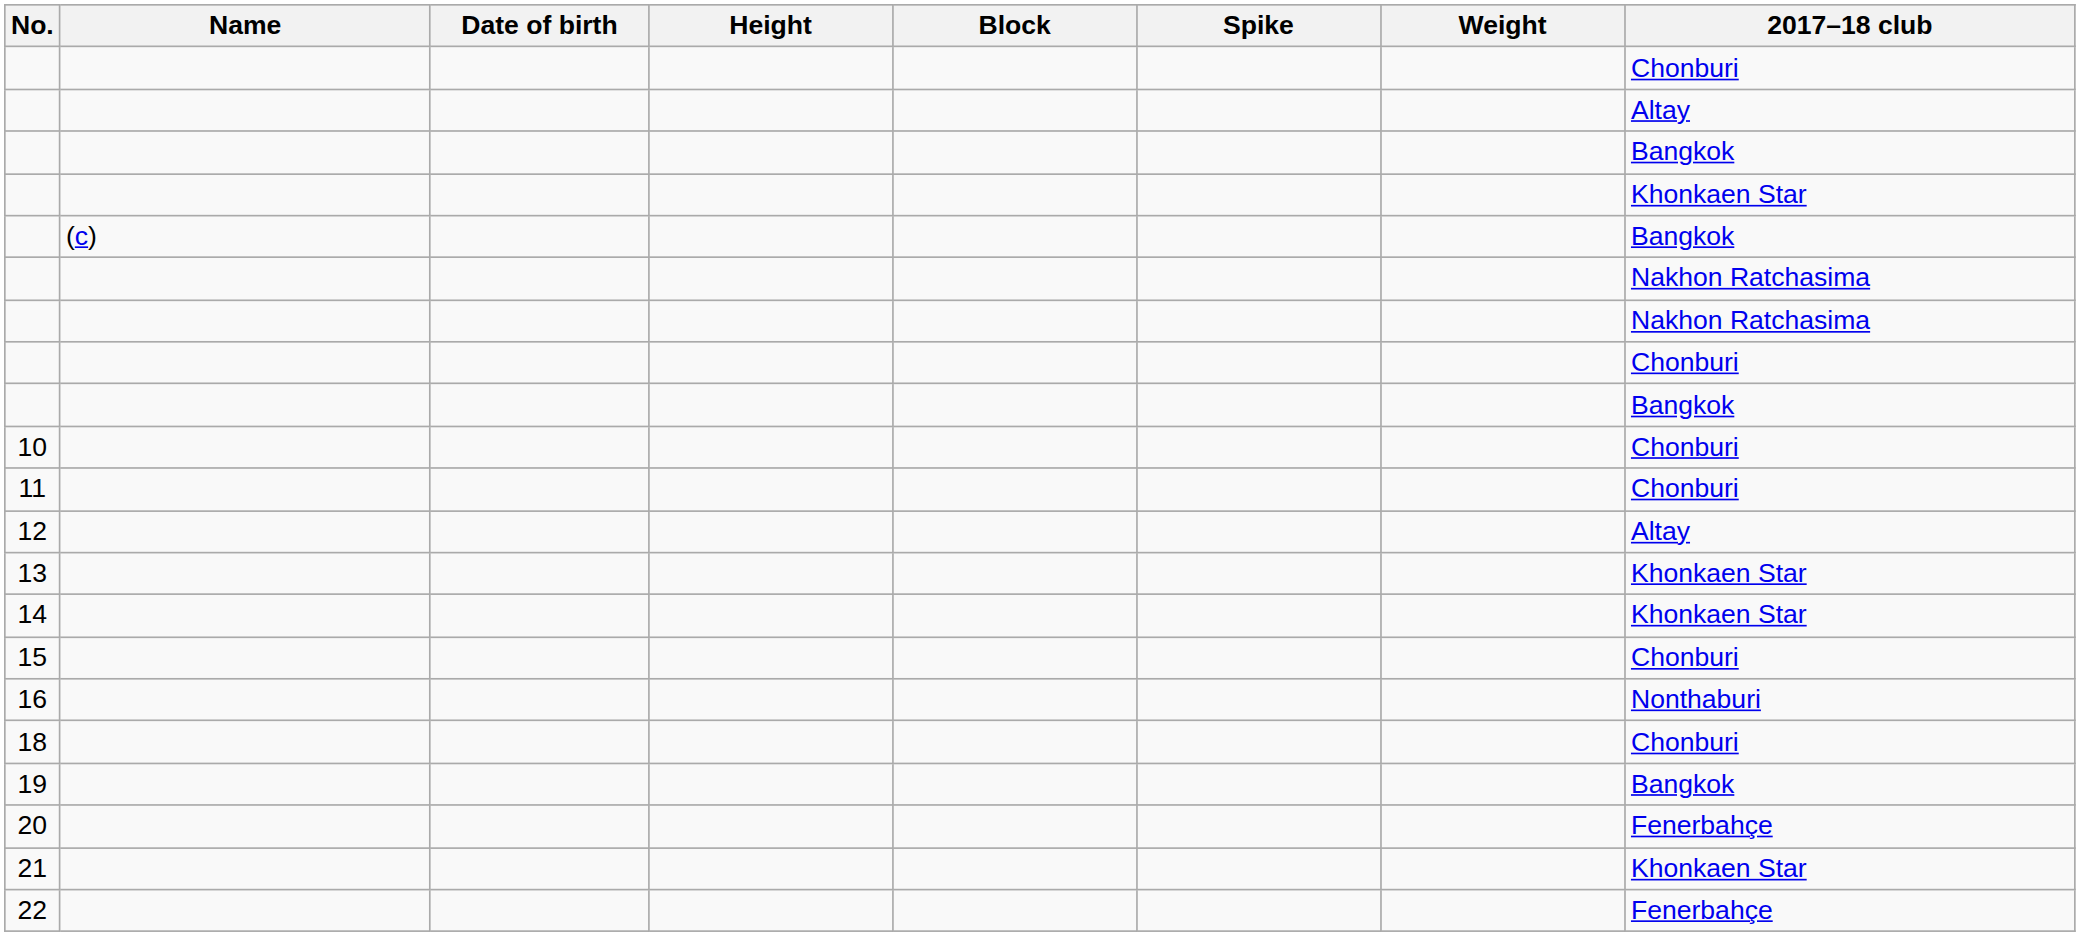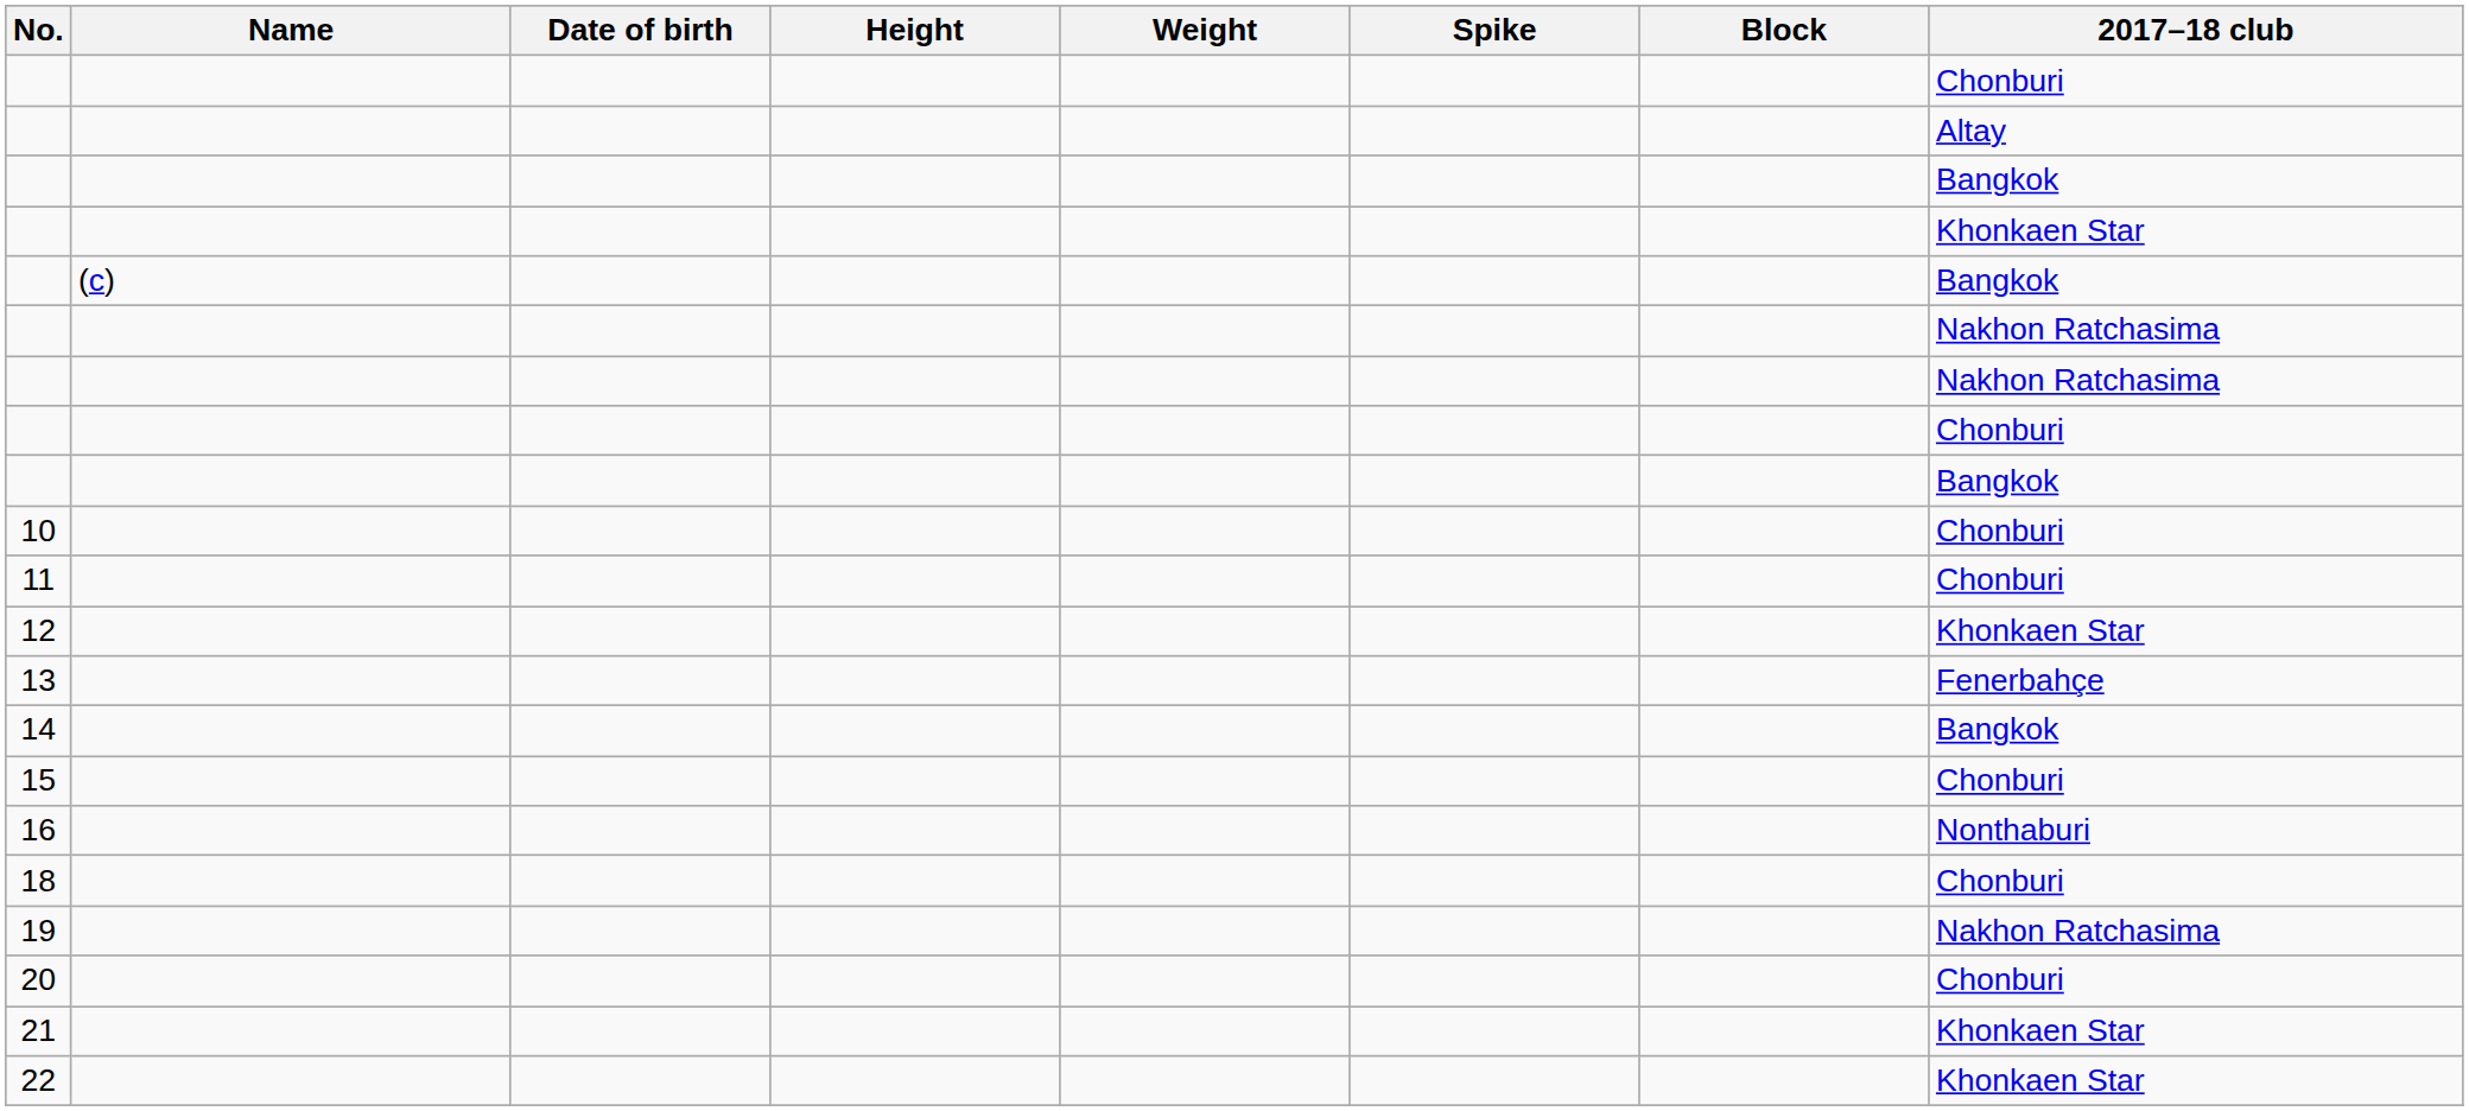 <table class="wikitable sortable" style="font-size:100%; text-align:center;">
 <tr>
 <th>No.</th>
 <th style="width:14em">Name</th>
 <th style="width:8em">Date of birth</th>
 <th style="width:9em">Height</th>
+<th style="width:9em">Weight</th>
+<th style="width:9em">Spike</th>
 <th style="width:9em">Block</th>
-<th style="width:9em">Spike</th>
-<th style="width:9em">Weight</th>
 <th style="width:17em">2017–18 club</th>
 </tr>
 <tr>
 <td></td>
 <td align=left></td>
 <td align=right></td>
 <td></td>
 <td></td>
 <td></td>
 <td></td>
 <td align="left"> <a href='#'>Chonburi</a></td>
 </tr>
 <tr>
 <td></td>
 <td align=left></td>
 <td align=right></td>
 <td></td>
 <td></td>
 <td></td>
 <td></td>
 <td align="left"> <a href='#'>Altay</a></td>
 </tr>
 <tr>
 <td></td>
 <td align=left></td>
 <td align=right></td>
 <td></td>
 <td></td>
 <td></td>
 <td></td>
 <td align="left"> <a href='#'>Bangkok</a></td>
 </tr>
 <tr>
 <td></td>
 <td align=left></td>
 <td align=right></td>
 <td></td>
 <td></td>
 <td></td>
 <td></td>
 <td align="left"> <a href='#'>Khonkaen Star</a></td>
 </tr>
 <tr>
 <td></td>
 <td align=left> (<a href='#'>c</a>)</td>
 <td align=right></td>
 <td></td>
 <td></td>
 <td></td>
 <td></td>
 <td align="left"> <a href='#'>Bangkok</a></td>
 </tr>
 <tr>
 <td></td>
 <td align=left></td>
 <td align=right></td>
 <td></td>
 <td></td>
 <td></td>
 <td></td>
 <td align="left"> <a href='#'>Nakhon Ratchasima</a></td>
 </tr>
 <tr>
 <td></td>
 <td align=left></td>
 <td align=right></td>
 <td></td>
 <td></td>
 <td></td>
 <td></td>
 <td align="left"> <a href='#'>Nakhon Ratchasima</a></td>
 </tr>
 <tr>
 <td></td>
 <td align=left></td>
 <td align=right></td>
 <td></td>
 <td></td>
 <td></td>
 <td></td>
 <td align="left"> <a href='#'>Chonburi</a></td>
 </tr>
 <tr>
 <td></td>
 <td align=left></td>
 <td align=right></td>
 <td></td>
 <td></td>
 <td></td>
 <td></td>
 <td align="left"> <a href='#'>Bangkok</a></td>
 </tr>
 <tr>
 <td>10</td>
 <td align=left></td>
 <td align=right></td>
 <td></td>
 <td></td>
 <td></td>
 <td></td>
 <td align="left"> <a href='#'>Chonburi</a></td>
 </tr>
 <tr>
 <td>11</td>
 <td align=left></td>
 <td align=right></td>
 <td></td>
 <td></td>
 <td></td>
 <td></td>
 <td align="left"> <a href='#'>Chonburi</a></td>
 </tr>
 <tr>
 <td>12</td>
 <td align=left></td>
 <td align=right></td>
 <td></td>
 <td></td>
 <td></td>
 <td></td>
-<td align="left"> <a href='#'>Altay</a></td>
+<td align="left"> <a href='#'>Khonkaen Star</a></td>
 </tr>
 <tr>
 <td>13</td>
 <td align=left></td>
 <td align=right></td>
 <td></td>
 <td></td>
 <td></td>
 <td></td>
-<td align="left"> <a href='#'>Khonkaen Star</a></td>
+<td align="left"> <a href='#'>Fenerbahçe</a></td>
 </tr>
 <tr>
 <td>14</td>
 <td align=left></td>
 <td align=right></td>
 <td></td>
 <td></td>
 <td></td>
 <td></td>
-<td align="left"> <a href='#'>Khonkaen Star</a></td>
+<td align="left"> <a href='#'>Bangkok</a></td>
 </tr>
 <tr>
 <td>15</td>
 <td align=left></td>
 <td align=right></td>
 <td></td>
 <td></td>
 <td></td>
 <td></td>
 <td align="left"> <a href='#'>Chonburi</a></td>
 </tr>
 <tr>
 <td>16</td>
 <td align=left></td>
 <td align=right></td>
 <td></td>
 <td></td>
 <td></td>
 <td></td>
 <td align="left"> <a href='#'>Nonthaburi</a></td>
 </tr>
 <tr>
 <td>18</td>
 <td align=left></td>
 <td align=right></td>
 <td></td>
 <td></td>
 <td></td>
 <td></td>
 <td align="left"> <a href='#'>Chonburi</a></td>
 </tr>
 <tr>
 <td>19</td>
 <td align=left></td>
 <td align=right></td>
 <td></td>
 <td></td>
 <td></td>
 <td></td>
-<td align="left"> <a href='#'>Bangkok</a></td>
+<td align="left"> <a href='#'>Nakhon Ratchasima</a></td>
 </tr>
 <tr>
 <td>20</td>
 <td align=left></td>
 <td align=right></td>
 <td></td>
 <td></td>
 <td></td>
 <td></td>
-<td align="left"> <a href='#'>Fenerbahçe</a></td>
+<td align="left"> <a href='#'>Chonburi</a></td>
 </tr>
 <tr>
 <td>21</td>
 <td align=left></td>
 <td align=right></td>
 <td></td>
 <td></td>
 <td></td>
 <td></td>
 <td align="left"> <a href='#'>Khonkaen Star</a></td>
 </tr>
 <tr>
 <td>22</td>
 <td align=left></td>
 <td align=right></td>
 <td></td>
 <td></td>
 <td></td>
 <td></td>
-<td align="left"> <a href='#'>Fenerbahçe</a></td>
+<td align="left"> <a href='#'>Khonkaen Star</a></td>
 </tr>
 </table>
